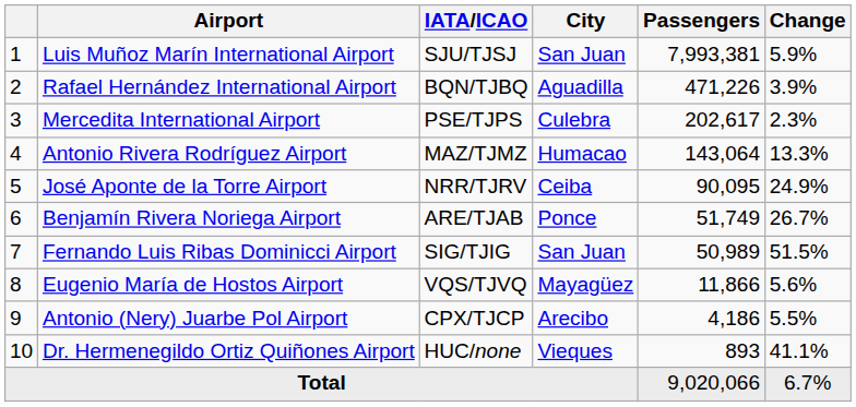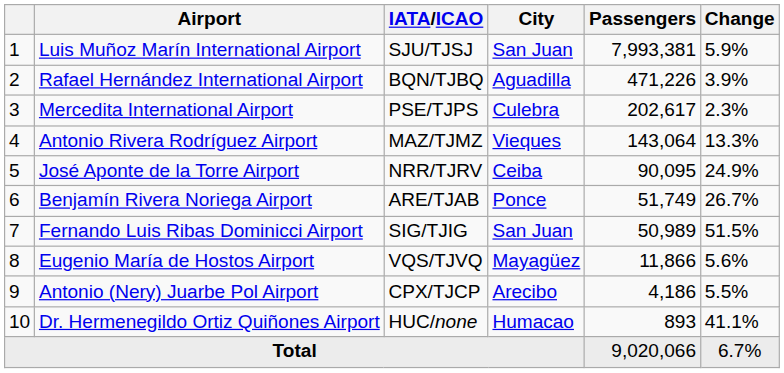 <table class="wikitable sortable">
 <tr>
 <th></th>
 <th>Airport</th>
 <th><a href='#'>IATA</a>/<a href='#'>ICAO</a></th>
 <th>City</th>
 <th>Passengers</th>
 <th>Change</th>
 </tr>
 <tr>
 <td>1</td>
 <td><a href='#'>Luis Muñoz Marín International Airport</a></td>
 <td>SJU/TJSJ</td>
 <td><a href='#'>San Juan</a></td>
 <td align="right">7,993,381</td>
 <td> 5.9%</td>
 </tr>
 <tr>
 <td>2</td>
 <td><a href='#'>Rafael Hernández International Airport</a></td>
 <td>BQN/TJBQ</td>
 <td><a href='#'>Aguadilla</a></td>
 <td align="right">471,226</td>
 <td> 3.9%</td>
 </tr>
 <tr>
 <td>3</td>
 <td><a href='#'>Mercedita International Airport</a></td>
 <td>PSE/TJPS</td>
 <td><a href='#'>Culebra</a></td>
 <td align="right">202,617</td>
 <td> 2.3%</td>
 </tr>
 <tr>
 <td>4</td>
 <td><a href='#'>Antonio Rivera Rodríguez Airport</a></td>
 <td>MAZ/TJMZ</td>
-<td><a href='#'>Humacao</a></td>
+<td><a href='#'>Vieques</a></td>
 <td align="right">143,064</td>
 <td> 13.3%</td>
 </tr>
 <tr>
 <td>5</td>
 <td><a href='#'>José Aponte de la Torre Airport</a></td>
 <td>NRR/TJRV</td>
 <td><a href='#'>Ceiba</a></td>
 <td align="right">90,095</td>
 <td> 24.9%</td>
 </tr>
 <tr>
 <td>6</td>
 <td><a href='#'>Benjamín Rivera Noriega Airport</a></td>
 <td>ARE/TJAB</td>
 <td><a href='#'>Ponce</a></td>
 <td align="right">51,749</td>
 <td> 26.7%</td>
 </tr>
 <tr>
 <td>7</td>
 <td><a href='#'>Fernando Luis Ribas Dominicci Airport</a></td>
 <td>SIG/TJIG</td>
 <td><a href='#'>San Juan</a></td>
 <td align="right">50,989</td>
 <td> 51.5%</td>
 </tr>
 <tr>
 <td>8</td>
 <td><a href='#'>Eugenio María de Hostos Airport</a></td>
 <td>VQS/TJVQ</td>
 <td><a href='#'>Mayagüez</a></td>
 <td align="right">11,866</td>
 <td> 5.6%</td>
 </tr>
 <tr>
 <td>9</td>
 <td><a href='#'>Antonio (Nery) Juarbe Pol Airport</a></td>
 <td>CPX/TJCP</td>
 <td><a href='#'>Arecibo</a></td>
 <td align="right">4,186</td>
 <td> 5.5%</td>
 </tr>
 <tr>
 <td>10</td>
 <td><a href='#'>Dr. Hermenegildo Ortiz Quiñones Airport</a></td>
 <td>HUC/<em>none</em></td>
-<td><a href='#'>Vieques</a></td>
+<td><a href='#'>Humacao</a></td>
 <td align="right">893</td>
 <td> 41.1%</td>
 </tr>
 <tr style="background-color:#ececec;">
 <td colspan=4 align="center"><strong>Total</strong></td>
 <td align="right">9,020,066</td>
 <td align="center"> 6.7%</td>
 </tr>
 </table>
